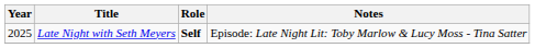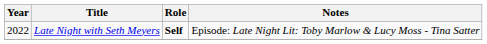 <table class="wikitable sortable">
 <tr>
 <th>Year</th>
 <th>Title</th>
 <th>Role</th>
 <th class="unsortable">Notes</th>
 </tr>
 <tr>
-<td>2025</td>
+<td>2022</td>
 <td><em><a href='#'>Late Night with Seth Meyers</a></em></td>
 <td><strong>Self</strong></td>
 <td>Episode: <em>Late Night Lit: Toby Marlow & Lucy Moss - Tina Satter</em></td>
 </tr>
 <tr>
 </tr>
 </table>
